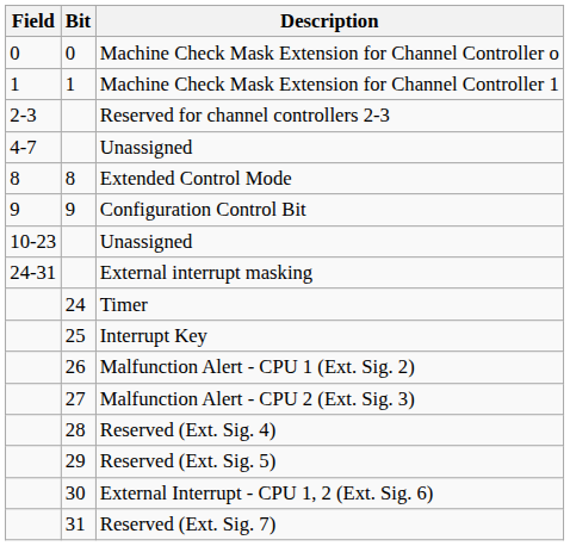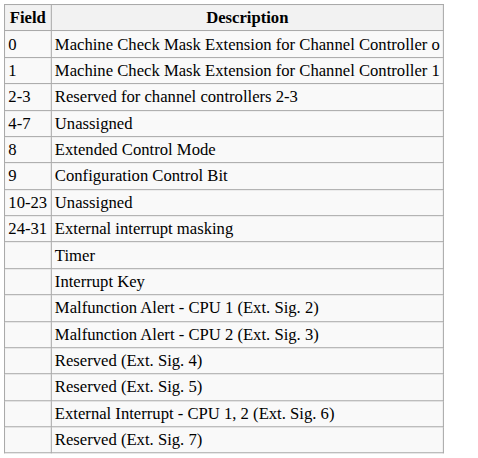 <table class="wikitable">
 <tr>
 <th>Field</th>
-<th>Bit</th>
 <th>Description</th>
 </tr>
 <tr>
-<td>0</td>
 <td>0</td>
 <td>Machine Check Mask Extension for Channel Controller o</td>
 </tr>
 <tr>
 <td>1</td>
-<td>1</td>
 <td>Machine Check Mask Extension for Channel Controller 1</td>
 </tr>
 <tr>
 <td>2-3</td>
-<td></td>
 <td>Reserved for channel controllers 2-3</td>
 </tr>
 <tr>
 <td>4-7</td>
-<td></td>
 <td>Unassigned</td>
 </tr>
 <tr>
-<td>8</td>
 <td>8</td>
 <td>Extended Control Mode</td>
 </tr>
 <tr>
 <td>9</td>
-<td>9</td>
 <td>Configuration Control Bit</td>
 </tr>
 <tr>
 <td>10-23</td>
-<td></td>
 <td>Unassigned</td>
 </tr>
 <tr>
 <td>24-31</td>
-<td></td>
 <td>External interrupt masking</td>
 </tr>
 <tr>
 <td></td>
-<td>24</td>
 <td>Timer</td>
 </tr>
 <tr>
 <td></td>
-<td>25</td>
 <td>Interrupt Key</td>
 </tr>
 <tr>
 <td></td>
-<td>26</td>
 <td>Malfunction Alert - CPU 1 (Ext. Sig. 2)</td>
 </tr>
 <tr>
 <td></td>
-<td>27</td>
 <td>Malfunction Alert - CPU 2 (Ext. Sig. 3)</td>
 </tr>
 <tr>
 <td></td>
-<td>28</td>
 <td>Reserved (Ext. Sig. 4)</td>
 </tr>
 <tr>
 <td></td>
-<td>29</td>
 <td>Reserved (Ext. Sig. 5)</td>
 </tr>
 <tr>
 <td></td>
-<td>30</td>
 <td>External Interrupt - CPU 1, 2 (Ext. Sig. 6)</td>
 </tr>
 <tr>
 <td></td>
-<td>31</td>
 <td>Reserved (Ext. Sig. 7)</td>
 </tr>
 </table>
